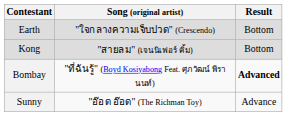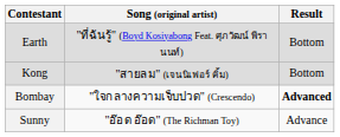 <table class="wikitable" style="text-align:center;">
 <tr>
 <th scope="col">Contestant</th>
 <th style="width:290px;" scope="col">Song <small>(original artist)</small></th>
 <th scope="col">Result</th>
 </tr>
 <tr style="background:#ddd;">
 <th scope="row" style="background-color:#DDDDDD; font-weight:normal;">Earth</th>
-<td>"ใจกลางความเจ็บปวด" <small>(Crescendo)</small></td>
+<td>"ที่ฉันรู้" <small>(<a href='#'>Boyd Kosiyabong</a> Feat. ศุภวัฒน์ พีรานนท์)</small></td>
 <td>Bottom</td>
 </tr>
 <tr style="background:#ddd;">
 <th scope="row" style="background-color:#DDDDDD; font-weight:normal;">Kong</th>
 <td>"สายลม" <small>(เจนนิเฟอร์ คิ้ม)</small></td>
 <td>Bottom</td>
 </tr>
 <tr>
 <th scope="row" style="font-weight:normal;">Bombay</th>
-<td>"ที่ฉันรู้" <small>(<a href='#'>Boyd Kosiyabong</a> Feat. ศุภวัฒน์ พีรานนท์)</small></td>
+<td>"ใจกลางความเจ็บปวด" <small>(Crescendo)</small></td>
 <td><strong>Advanced</strong></td>
 </tr>
 <tr>
 <th scope="row" style="font-weight:normal;">Sunny</th>
 <td>"อ๊อด อ๊อด" <small>(The Richman Toy)</small></td>
 <td>Advance</td>
 </tr>
 </table>
